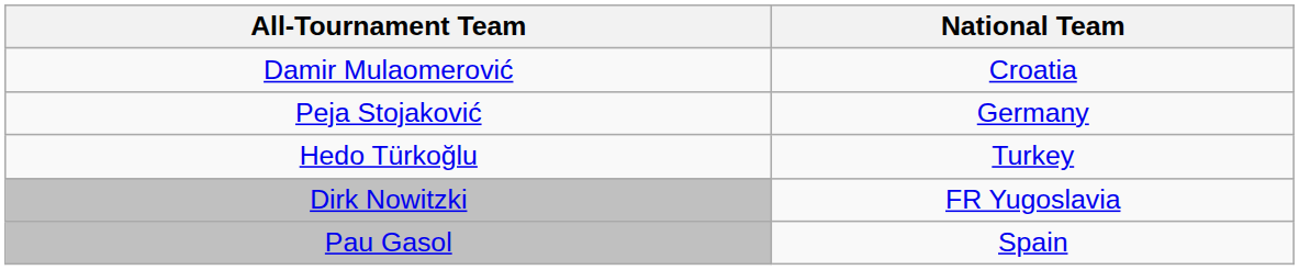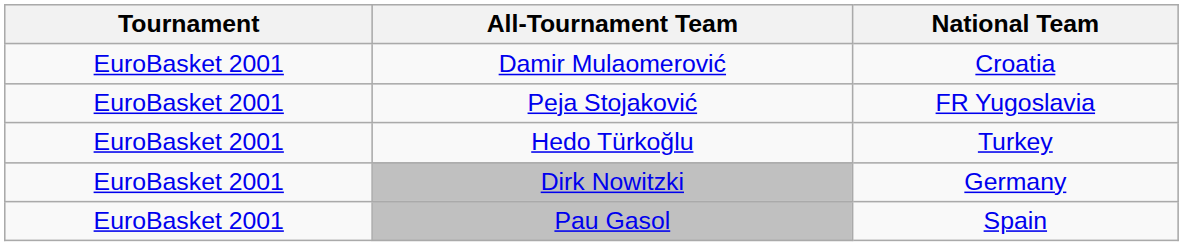 <table class="wikitable sortable" style="text-align:center; width: 60%">
 <tr>
+<th>Tournament</th>
 <th>All-Tournament Team</th>
 <th>National Team</th>
 </tr>
 <tr>
+<td><a href='#'>EuroBasket 2001</a></td>
 <td> <a href='#'>Damir Mulaomerović</a></td>
 <td> <a href='#'>Croatia</a></td>
 </tr>
 <tr>
+<td><a href='#'>EuroBasket 2001</a></td>
 <td> <a href='#'>Peja Stojaković</a></td>
-<td> <a href='#'>Germany</a></td>
+<td> <a href='#'>FR Yugoslavia</a></td>
 </tr>
 <tr>
+<td><a href='#'>EuroBasket 2001</a></td>
 <td> <a href='#'>Hedo Türkoğlu</a></td>
 <td> <a href='#'>Turkey</a></td>
 </tr>
 <tr>
+<td><a href='#'>EuroBasket 2001</a></td>
 <td bgcolor="#C0C0C0"> <a href='#'>Dirk Nowitzki</a></td>
-<td> <a href='#'>FR Yugoslavia</a></td>
+<td> <a href='#'>Germany</a></td>
 </tr>
 <tr>
+<td><a href='#'>EuroBasket 2001</a></td>
 <td bgcolor="#C0C0C0"> <a href='#'>Pau Gasol</a></td>
 <td> <a href='#'>Spain</a></td>
 </tr>
 </table>
